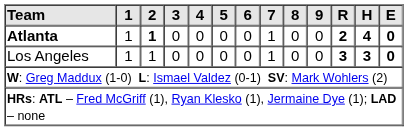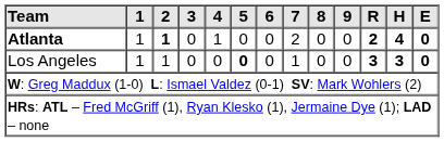 <table border=1 cellspacing=0 width=425 style="margin-left:3em;">
 <tr style="text-align:center; background-color:#e6e6e6;">
 <th align=left width=28%>Team</th>
 <th width=6%>1</th>
 <th width=6%>2</th>
 <th width=6%>3</th>
 <th width=6%>4</th>
 <th width=6%>5</th>
 <th width=6%>6</th>
 <th width=6%>7</th>
 <th width=6%>8</th>
 <th width=6%>9</th>
 <th width=6%>R</th>
 <th width=6%>H</th>
 <th width=6%>E</th>
 </tr>
 <tr style="text-align:center;">
 <td align=left><strong>Atlanta</strong></td>
 <td>1</td>
 <td><strong>1</strong></td>
 <td>0</td>
+<td>1</td>
 <td>0</td>
 <td>0</td>
-<td>0</td>
-<td>1</td>
+<td>2</td>
 <td>0</td>
 <td>0</td>
 <td><strong>2</strong></td>
 <td><strong>4</strong></td>
 <td><strong>0</strong></td>
 </tr>
 <tr style="text-align:center;">
 <td align=left>Los Angeles</td>
 <td>1</td>
 <td>1</td>
 <td>0</td>
 <td>0</td>
-<td>0</td>
+<td><strong>0</strong></td>
 <td>0</td>
 <td>1</td>
 <td>0</td>
 <td>0</td>
 <td><strong>3</strong></td>
 <td><strong>3</strong></td>
 <td><strong>0</strong></td>
 </tr>
 <tr style="text-align:left;">
 <td colspan=17><small><strong>W</strong>: <a href='#'>Greg Maddux</a> (1-0)  <strong>L</strong>: <a href='#'>Ismael Valdez</a> (0-1)  <strong>SV</strong>: <a href='#'>Mark Wohlers</a> (2)  </small></td>
 </tr>
 <tr style="text-align:left;">
 <td colspan=17><small><strong>HRs</strong>: <strong>ATL</strong> – <a href='#'>Fred McGriff</a> (1), <a href='#'>Ryan Klesko</a> (1), <a href='#'>Jermaine Dye</a> (1); <strong>LAD</strong> – none</small></td>
 </tr>
 </table>
